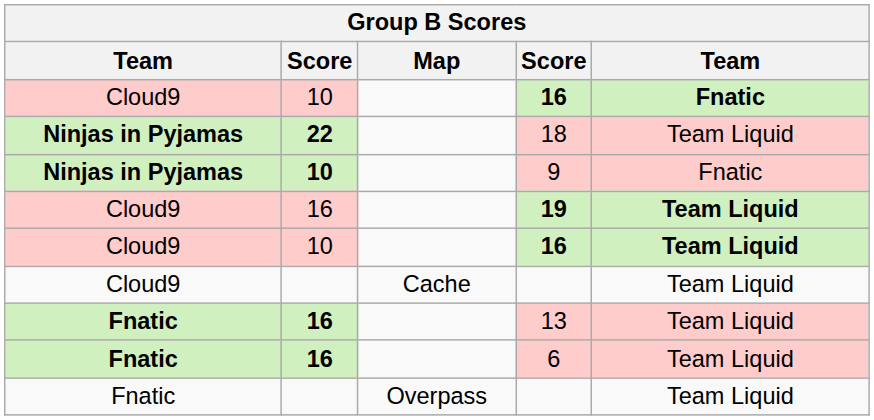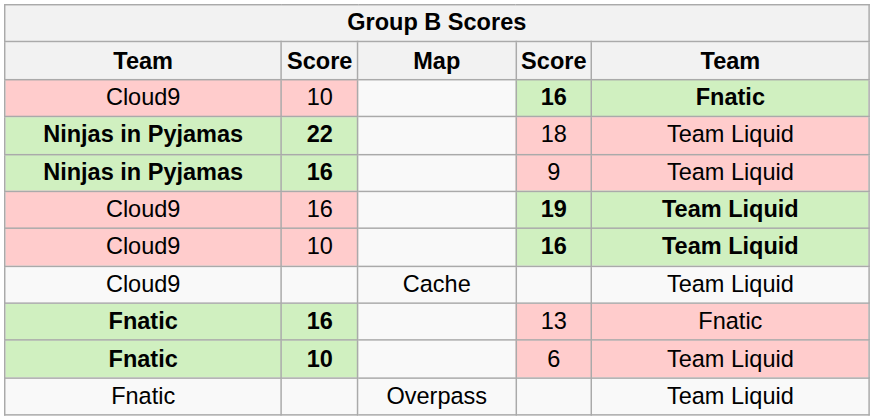 <table class="wikitable" style="text-align: center;">
 <tr>
 <th colspan=5>Group B Scores</th>
 </tr>
 <tr>
 <th width="181px">Team</th>
 <th width="20px">Score</th>
 <th width="100px">Map</th>
 <th width="20px">Score</th>
 <th width="181px">Team</th>
 </tr>
 <tr>
 <td style="background: #FFCCCC;"> Cloud9</td>
 <td style="background: #FFCCCC;">10</td>
 <td></td>
 <td style="background: #D0F0C0;"><strong>16</strong></td>
 <td style="background: #D0F0C0;"> <strong>Fnatic</strong></td>
 </tr>
 <tr>
 <td style="background: #D0F0C0;"> <strong>Ninjas in Pyjamas</strong></td>
 <td style="background: #D0F0C0;"><strong>22</strong></td>
 <td></td>
 <td style="background: #FFCCCC;">18</td>
 <td style="background: #FFCCCC;"> Team Liquid</td>
 </tr>
 <tr>
 <td style="background: #D0F0C0;"> <strong>Ninjas in Pyjamas</strong></td>
-<td style="background: #D0F0C0;"><strong>10</strong></td>
+<td style="background: #D0F0C0;"><strong>16</strong></td>
 <td></td>
 <td style="background: #FFCCCC;">9</td>
-<td style="background: #FFCCCC;"> Fnatic</td>
+<td style="background: #FFCCCC;"> Team Liquid</td>
 </tr>
 <tr>
 <td style="background: #FFCCCC;"> Cloud9</td>
 <td style="background: #FFCCCC;">16</td>
 <td></td>
 <td style="background: #D0F0C0;"><strong>19</strong></td>
 <td style="background: #D0F0C0;"> <strong>Team Liquid</strong></td>
 </tr>
 <tr>
 <td style="background: #FFCCCC;"> Cloud9</td>
 <td style="background: #FFCCCC;">10</td>
 <td></td>
 <td style="background: #D0F0C0;"><strong>16</strong></td>
 <td style="background: #D0F0C0;"> <strong>Team Liquid</strong></td>
 </tr>
 <tr>
 <td> Cloud9</td>
 <td></td>
 <td>Cache</td>
 <td></td>
 <td> Team Liquid</td>
 </tr>
 <tr>
 <td style="background: #D0F0C0;"> <strong>Fnatic</strong></td>
 <td style="background: #D0F0C0;"><strong>16</strong></td>
 <td></td>
 <td style="background: #FFCCCC;">13</td>
-<td style="background: #FFCCCC;"> Team Liquid</td>
+<td style="background: #FFCCCC;"> Fnatic</td>
 </tr>
 <tr>
 <td style="background: #D0F0C0;"> <strong>Fnatic</strong></td>
-<td style="background: #D0F0C0;"><strong>16</strong></td>
+<td style="background: #D0F0C0;"><strong>10</strong></td>
 <td></td>
 <td style="background: #FFCCCC;">6</td>
 <td style="background: #FFCCCC;"> Team Liquid</td>
 </tr>
 <tr>
 <td> Fnatic</td>
 <td></td>
 <td>Overpass</td>
 <td></td>
 <td> Team Liquid</td>
 </tr>
 </table>
